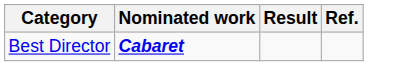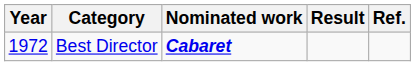 <table class="wikitable">
 <tr>
+<th>Year</th>
 <th>Category</th>
 <th>Nominated work</th>
 <th>Result</th>
 <th>Ref.</th>
 </tr>
 <tr>
+<td><a href='#'>1972</a></td>
 <td><a href='#'>Best Director</a></td>
 <td><strong><em><a href='#'>Cabaret</a></em></strong></td>
 <td></td>
 <td align="center"></td>
 </tr>
 </table>
